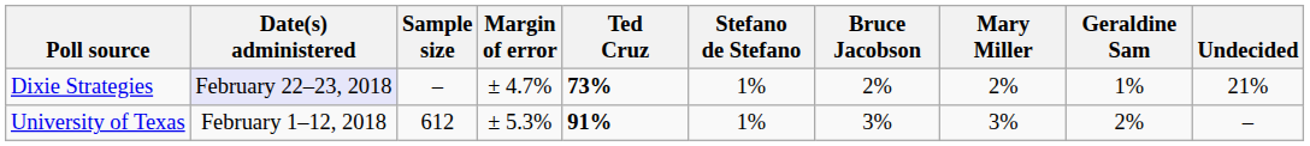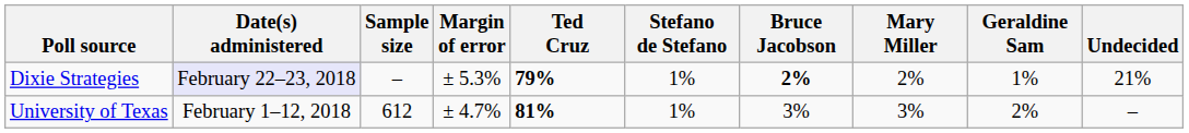 <table class="wikitable" style="font-size:90%;">
 <tr valign=bottom>
 <th>Poll source</th>
 <th>Date(s)<br>administered</th>
 <th>Sample<br>size</th>
 <th>Margin<br>of error</th>
 <th style="width:75px;">Ted<br>Cruz</th>
 <th style="width:75px;">Stefano<br>de Stefano</th>
 <th style="width:75px;">Bruce<br>Jacobson</th>
 <th style="width:75px;">Mary<br>Miller</th>
 <th style="width:75px;">Geraldine<br>Sam</th>
 <th>Undecided</th>
 </tr>
 <tr>
 <td><a href='#'>Dixie Strategies</a></td>
 <td align="center" style="background: lavender;">February 22–23, 2018</td>
 <td align="center">–</td>
-<td align="center">± 4.7%</td>
-<td><strong>73%</strong></td>
+<td align="center">± 5.3%</td>
+<td><strong>79%</strong></td>
 <td align="center">1%</td>
-<td align="center">2%</td>
+<td align="center"><strong>2%</strong></td>
 <td align="center">2%</td>
 <td align="center">1%</td>
 <td align="center">21%</td>
 </tr>
 <tr>
 <td><a href='#'>University of Texas</a></td>
 <td align="center">February 1–12, 2018</td>
 <td align="center">612</td>
-<td align="center">± 5.3%</td>
-<td><strong>91%</strong></td>
+<td align="center">± 4.7%</td>
+<td><strong>81%</strong></td>
 <td align="center">1%</td>
 <td align="center">3%</td>
 <td align="center">3%</td>
 <td align="center">2%</td>
 <td align="center">–</td>
 </tr>
 </table>
